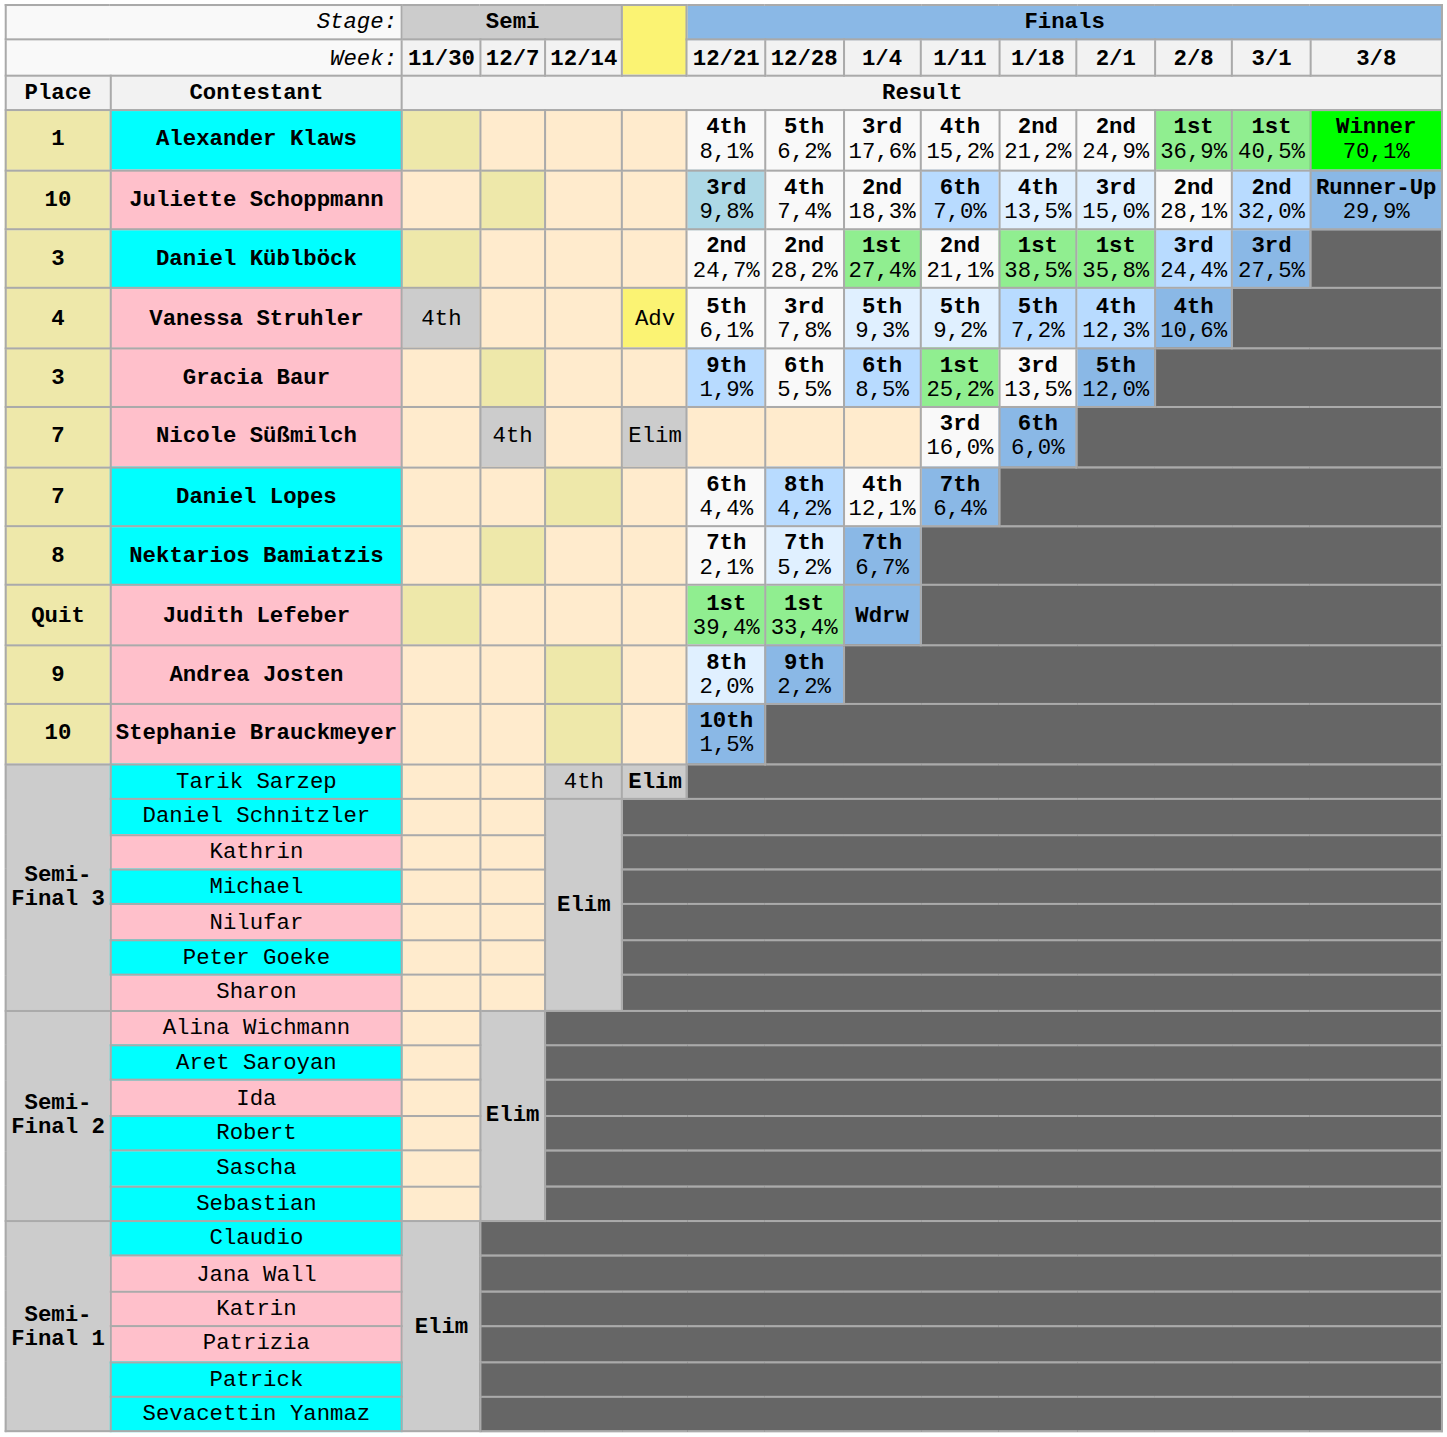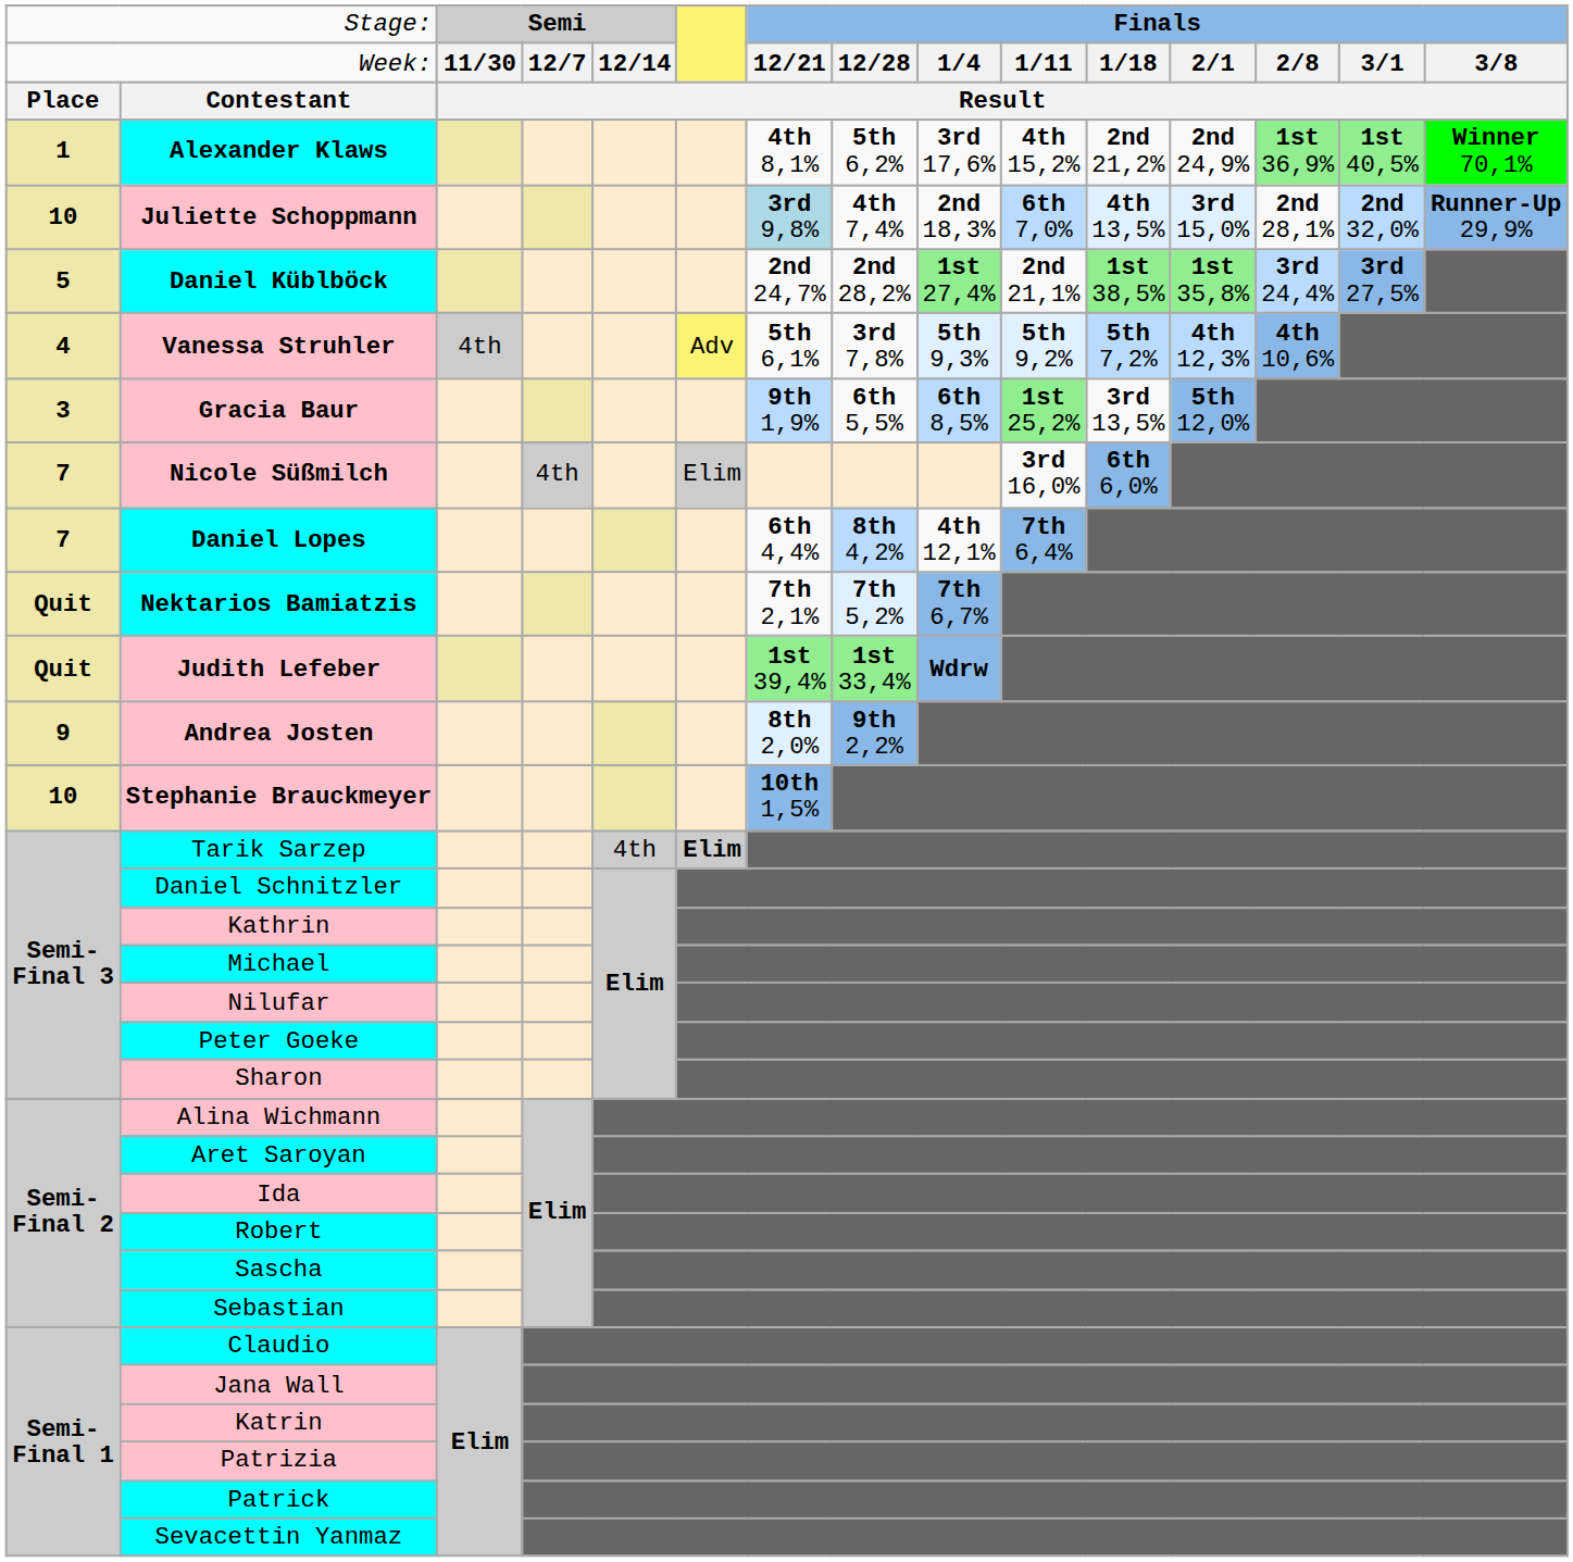 <table class="wikitable" style="text-align:center; font-size:85%; margin:auto;">
 <tr>
 <td style="text-align:right;" colspan="2"><em>Stage:</em></td>
 <td style="background:#ccc;" colspan="3"><strong>Semi</strong></td>
 <td style="background:#fbf373; text-align:center;" rowspan="2"></td>
 <td style="background:#8ab8e6;" colspan="9"><strong>Finals</strong></td>
 </tr>
 <tr>
 <td style="text-align:right;" colspan="2"><em>Week:</em></td>
 <th>11/30</th>
 <th>12/7</th>
 <th>12/14</th>
 <th>12/21</th>
 <th>12/28</th>
 <th>1/4</th>
 <th>1/11</th>
 <th>1/18</th>
 <th>2/1</th>
 <th>2/8</th>
 <th>3/1</th>
 <th>3/8</th>
 </tr>
 <tr>
 <th>Place</th>
 <th>Contestant</th>
 <th colspan="38" style="text-align:center;">Result</th>
 </tr>
 <tr>
 <td style="text-align:center; background:palegoldenrod;"><strong>1</strong></td>
 <td style="background:cyan;"><strong>Alexander Klaws</strong></td>
 <td style="background:palegoldenrod; text-align:center;"></td>
 <td style="background:#ffebcd;"></td>
 <td style="background:#ffebcd;"></td>
 <td style="background:#ffebcd;"></td>
 <td><strong>4th</strong><br>8,1%</td>
 <td><strong>5th</strong><br>6,2%</td>
 <td><strong>3rd</strong><br>17,6%</td>
 <td><strong>4th</strong><br>15,2%</td>
 <td><strong>2nd</strong><br>21,2%</td>
 <td><strong>2nd</strong><br>24,9%</td>
 <td style="background:lightgreen;"><strong>1st</strong><br>36,9%</td>
 <td style="background:lightgreen;"><strong>1st</strong><br>40,5%</td>
 <td style="background:lime;"><strong>Winner</strong><br>70,1%</td>
 </tr>
 <tr>
 <td style="text-align:center; background:palegoldenrod;"><strong>10</strong></td>
 <td style="background:pink;"><strong>Juliette Schoppmann</strong></td>
 <td style="background:#ffebcd;"></td>
 <td style="background:palegoldenrod; text-align:center;"></td>
 <td style="background:#ffebcd;"></td>
 <td style="background:#ffebcd;"></td>
 <td style="background: lightblue;"><strong>3rd</strong><br>9,8%</td>
 <td><strong>4th</strong><br>7,4%</td>
 <td><strong>2nd</strong><br>18,3%</td>
 <td style="background:#b8dbff;"><strong>6th</strong><br>7,0%</td>
 <td style="background:#e0f0ff;"><strong>4th</strong><br>13,5%</td>
 <td style="background:#e0f0ff;"><strong>3rd</strong><br>15,0%</td>
 <td><strong>2nd</strong><br>28,1%</td>
 <td style="background:#b8dbff;"><strong>2nd</strong><br>32,0%</td>
 <td style="background:#8ab8e6;"><strong>Runner-Up</strong><br>29,9%</td>
 </tr>
 <tr>
-<td style="text-align:center; background:palegoldenrod;"><strong>3</strong></td>
+<td style="text-align:center; background:palegoldenrod;"><strong>5</strong></td>
 <td style="background:Cyan;"><strong>Daniel Küblböck</strong></td>
 <td style="background:palegoldenrod; text-align:center;"></td>
 <td style="background:#ffebcd;"></td>
 <td style="background:#ffebcd;"></td>
 <td style="background:#ffebcd;"></td>
 <td><strong>2nd</strong><br>24,7%</td>
 <td><strong>2nd</strong><br>28,2%</td>
 <td style="background:lightgreen;"><strong>1st</strong><br>27,4%</td>
 <td><strong>2nd</strong><br>21,1%</td>
 <td style="background:lightgreen;"><strong>1st</strong><br>38,5%</td>
 <td style="background:lightgreen;"><strong>1st</strong><br>35,8%</td>
 <td style="background:#b8dbff;"><strong>3rd</strong><br>24,4%</td>
 <td style="background:#8ab8e6;"><strong>3rd</strong><br>27,5%</td>
 <td style="background:#666;"></td>
 </tr>
 <tr>
 <td style="text-align:center; background:palegoldenrod;"><strong>4</strong></td>
 <td style="background:pink;"><strong>Vanessa Struhler</strong></td>
 <td style="background:#ccc; text-align:center;">4th</td>
 <td style="background:#ffebcd;"></td>
 <td style="background:#ffebcd;"></td>
 <td style="background:#fbf373; text-align:center;">Adv</td>
 <td><strong>5th</strong><br>6,1%</td>
 <td><strong>3rd</strong><br>7,8%</td>
 <td style="background:#e0f0ff;"><strong>5th</strong><br>9,3%</td>
 <td style="background:#e0f0ff;"><strong>5th</strong><br>9,2%</td>
 <td style="background:#b8dbff;"><strong>5th</strong><br>7,2%</td>
 <td style="background:#b8dbff;"><strong>4th</strong><br>12,3%</td>
 <td style="background:#8ab8e6;"><strong>4th</strong><br>10,6%</td>
 <td colspan="2" style="background:#666;"></td>
 </tr>
 <tr>
 <td style="text-align:center; background:palegoldenrod;"><strong>3</strong></td>
 <td style="background:pink;"><strong>Gracia Baur</strong></td>
 <td style="background:#ffebcd;"></td>
 <td style="background:palegoldenrod; text-align:center;"></td>
 <td style="background:#ffebcd;"></td>
 <td style="background:#ffebcd;"></td>
 <td style="background:#b8dbff;"><strong>9th</strong><br>1,9%</td>
 <td><strong>6th</strong><br>5,5%</td>
 <td style="background:#b8dbff;"><strong>6th</strong><br>8,5%</td>
 <td style="background:lightgreen;"><strong>1st</strong><br>25,2%</td>
 <td><strong>3rd</strong><br>13,5%</td>
 <td style="background:#8ab8e6;"><strong>5th</strong><br>12,0%</td>
 <td colspan="3" style="background:#666;"></td>
 </tr>
 <tr>
 <td style="text-align:center; background:palegoldenrod;"><strong>7</strong></td>
 <td style="background:pink;"><strong>Nicole Süßmilch</strong></td>
 <td style="background:#ffebcd;"></td>
 <td style="background:#ccc; text-align:center;">4th</td>
 <td style="background:#ffebcd;"></td>
 <td style="background:#ccc; text-align:center;">Elim</td>
 <td style="background:#ffebcd;"></td>
 <td style="background:#ffebcd;"></td>
 <td style="background:#ffebcd;"></td>
 <td><strong>3rd</strong><br>16,0%</td>
 <td style="background:#8ab8e6;"><strong>6th</strong><br>6,0%</td>
 <td colspan="4" style="background:#666;"></td>
 </tr>
 <tr>
 <td style="text-align:center; background:palegoldenrod;"><strong>7</strong></td>
 <td style="background:cyan;"><strong>Daniel Lopes</strong></td>
 <td style="background:#ffebcd;"></td>
 <td style="background:#ffebcd;"></td>
 <td style="background:palegoldenrod; text-align:center;"></td>
 <td style="background:#ffebcd;"></td>
 <td><strong>6th</strong><br>4,4%</td>
 <td style="background:#b8dbff;"><strong>8th</strong><br>4,2%</td>
 <td><strong>4th</strong><br>12,1%</td>
 <td style="background:#8ab8e6;"><strong>7th</strong><br>6,4%</td>
 <td colspan="5" style="background:#666;"></td>
 </tr>
 <tr>
-<td style="text-align:center; background:palegoldenrod;"><strong>8</strong></td>
+<td style="text-align:center; background:palegoldenrod;"><strong>Quit</strong></td>
 <td style="background:cyan;"><strong>Nektarios Bamiatzis</strong></td>
 <td style="background:#ffebcd;"></td>
 <td style="background:palegoldenrod; text-align:center;"></td>
 <td style="background:#ffebcd;"></td>
 <td style="background:#ffebcd;"></td>
 <td><strong>7th</strong><br>2,1%</td>
 <td style="background:#e0f0ff;"><strong>7th</strong><br>5,2%</td>
 <td style="background:#8ab8e6;"><strong>7th</strong><br>6,7%</td>
 <td colspan="6" style="background:#666;"></td>
 </tr>
 <tr>
 <td style="text-align:center; background:palegoldenrod;"><strong>Quit</strong></td>
 <td style="background:pink;"><strong>Judith Lefeber</strong></td>
 <td style="background:palegoldenrod; text-align:center;"></td>
 <td style="background:#ffebcd;"></td>
 <td style="background:#ffebcd;"></td>
 <td style="background:#ffebcd;"></td>
 <td style="background:lightgreen;"><strong>1st</strong><br>39,4%</td>
 <td style="background:lightgreen;"><strong>1st</strong><br>33,4%</td>
 <td style="background:#8ab8e6;"><strong>Wdrw</strong></td>
 <td colspan="6" style="background:#666;"></td>
 </tr>
 <tr>
 <td style="text-align:center; background:palegoldenrod;"><strong>9</strong></td>
 <td style="background:pink;"><strong>Andrea Josten</strong></td>
 <td style="background:#ffebcd;"></td>
 <td style="background:#ffebcd;"></td>
 <td style="background:palegoldenrod; text-align:center;"></td>
 <td style="background:#ffebcd;"></td>
 <td style="background:#e0f0ff;"><strong>8th</strong><br>2,0%</td>
 <td style="background:#8ab8e6;"><strong>9th</strong><br>2,2%</td>
 <td colspan="7" style="background:#666;"></td>
 </tr>
 <tr>
 <td style="text-align:center; background:palegoldenrod;"><strong>10</strong></td>
 <td style="background:pink;"><strong>Stephanie Brauckmeyer</strong></td>
 <td style="background:#ffebcd;"></td>
 <td style="background:#ffebcd;"></td>
 <td style="background:palegoldenrod; text-align:center;"></td>
 <td style="background:#ffebcd;"></td>
 <td style="background:#8ab8e6;"><strong>10th</strong><br>1,5%</td>
 <td colspan="8" style="background:#666;"></td>
 </tr>
 <tr>
 <td style="background:#ccc; text-align:center;" rowspan="7"><strong>Semi-<br>Final 3</strong></td>
 <td style="background:cyan;">Tarik Sarzep</td>
 <td style="background:#ffebcd;"></td>
 <td style="background:#ffebcd;"></td>
 <td style="background:#ccc; text-align:center;">4th</td>
 <td style="background:#ccc; text-align:center;"><strong>Elim</strong></td>
 <td colspan="9" style="background:#666;"></td>
 </tr>
 <tr>
 <td style="background:cyan;">Daniel Schnitzler</td>
 <td style="background:#ffebcd;"></td>
 <td style="background:#ffebcd;"></td>
 <td style="background:#ccc; text-align:center;" rowspan="6"><strong>Elim</strong></td>
 <td colspan="10" style="background:#666;"></td>
 </tr>
 <tr>
 <td style="background:Pink;">Kathrin</td>
 <td style="background:#ffebcd;"></td>
 <td style="background:#ffebcd;"></td>
 <td colspan="10" style="background:#666;"></td>
 </tr>
 <tr>
 <td style="background:cyan;">Michael</td>
 <td style="background:#ffebcd;"></td>
 <td style="background:#ffebcd;"></td>
 <td colspan="10" style="background:#666;"></td>
 </tr>
 <tr>
 <td style="background:Pink;">Nilufar</td>
 <td style="background:#ffebcd;"></td>
 <td style="background:#ffebcd;"></td>
 <td colspan="10" style="background:#666;"></td>
 </tr>
 <tr>
 <td style="background:cyan;">Peter Goeke</td>
 <td style="background:#ffebcd;"></td>
 <td style="background:#ffebcd;"></td>
 <td colspan="10" style="background:#666;"></td>
 </tr>
 <tr>
 <td style="background:Pink;">Sharon</td>
 <td style="background:#ffebcd;"></td>
 <td style="background:#ffebcd;"></td>
 <td colspan="10" style="background:#666;"></td>
 </tr>
 <tr>
 <td style="background:#ccc; text-align:center;" rowspan="6"><strong>Semi-<br>Final 2</strong></td>
 <td style="background:Pink;">Alina Wichmann</td>
 <td style="background:#ffebcd;"></td>
 <td style="background:#ccc; text-align:center;" rowspan="6"><strong>Elim</strong></td>
 <td colspan="11" style="background:#666;"></td>
 </tr>
 <tr>
 <td style="background:Cyan;">Aret Saroyan</td>
 <td style="background:#ffebcd;"></td>
 <td colspan="11" style="background:#666;"></td>
 </tr>
 <tr>
 <td style="background:Pink;">Ida</td>
 <td style="background:#ffebcd;"></td>
 <td colspan="11" style="background:#666;"></td>
 </tr>
 <tr>
 <td style="background:Cyan;">Robert</td>
 <td style="background:#ffebcd;"></td>
 <td colspan="11" style="background:#666;"></td>
 </tr>
 <tr>
 <td style="background:Cyan;">Sascha</td>
 <td style="background:#ffebcd;"></td>
 <td colspan="11" style="background:#666;"></td>
 </tr>
 <tr>
 <td style="background:Cyan;">Sebastian</td>
 <td style="background:#ffebcd;"></td>
 <td colspan="11" style="background:#666;"></td>
 </tr>
 <tr>
 <td style="background:#ccc; text-align:center;" rowspan="6"><strong>Semi-<br>Final 1</strong></td>
 <td style="background:Cyan;">Claudio</td>
 <td style="background:#ccc; text-align:center;" rowspan="6"><strong>Elim</strong></td>
 <td colspan="12" style="background:#666;"></td>
 </tr>
 <tr>
 <td style="background:Pink;">Jana Wall</td>
 <td colspan="12" style="background:#666;"></td>
 </tr>
 <tr>
 <td style="background:Pink;">Katrin</td>
 <td colspan="12" style="background:#666;"></td>
 </tr>
 <tr>
 <td style="background:Pink;">Patrizia</td>
 <td colspan="12" style="background:#666;"></td>
 </tr>
 <tr>
 <td style="background:Cyan;">Patrick</td>
 <td colspan="12" style="background:#666;"></td>
 </tr>
 <tr>
 <td style="background:Cyan;">Sevacettin Yanmaz</td>
 <td colspan="12" style="background:#666;"></td>
 </tr>
 </table>
